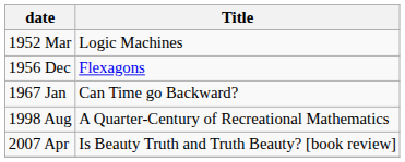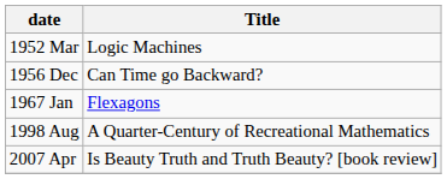 <table class="wikitable">
 <tr>
 <th>date</th>
 <th>Title</th>
 </tr>
 <tr>
 <td>1952 Mar</td>
 <td>Logic Machines</td>
 </tr>
 <tr>
 <td>1956 Dec</td>
-<td><a href='#'>Flexagons</a></td>
+<td>Can Time go Backward?</td>
 </tr>
 <tr>
 <td>1967 Jan</td>
-<td>Can Time go Backward?</td>
+<td><a href='#'>Flexagons</a></td>
 </tr>
 <tr>
 <td>1998 Aug</td>
 <td>A Quarter-Century of Recreational Mathematics</td>
 </tr>
 <tr>
 <td>2007 Apr</td>
 <td>Is Beauty Truth and Truth Beauty? [book review]</td>
 </tr>
 <tr>
 </tr>
 </table>
